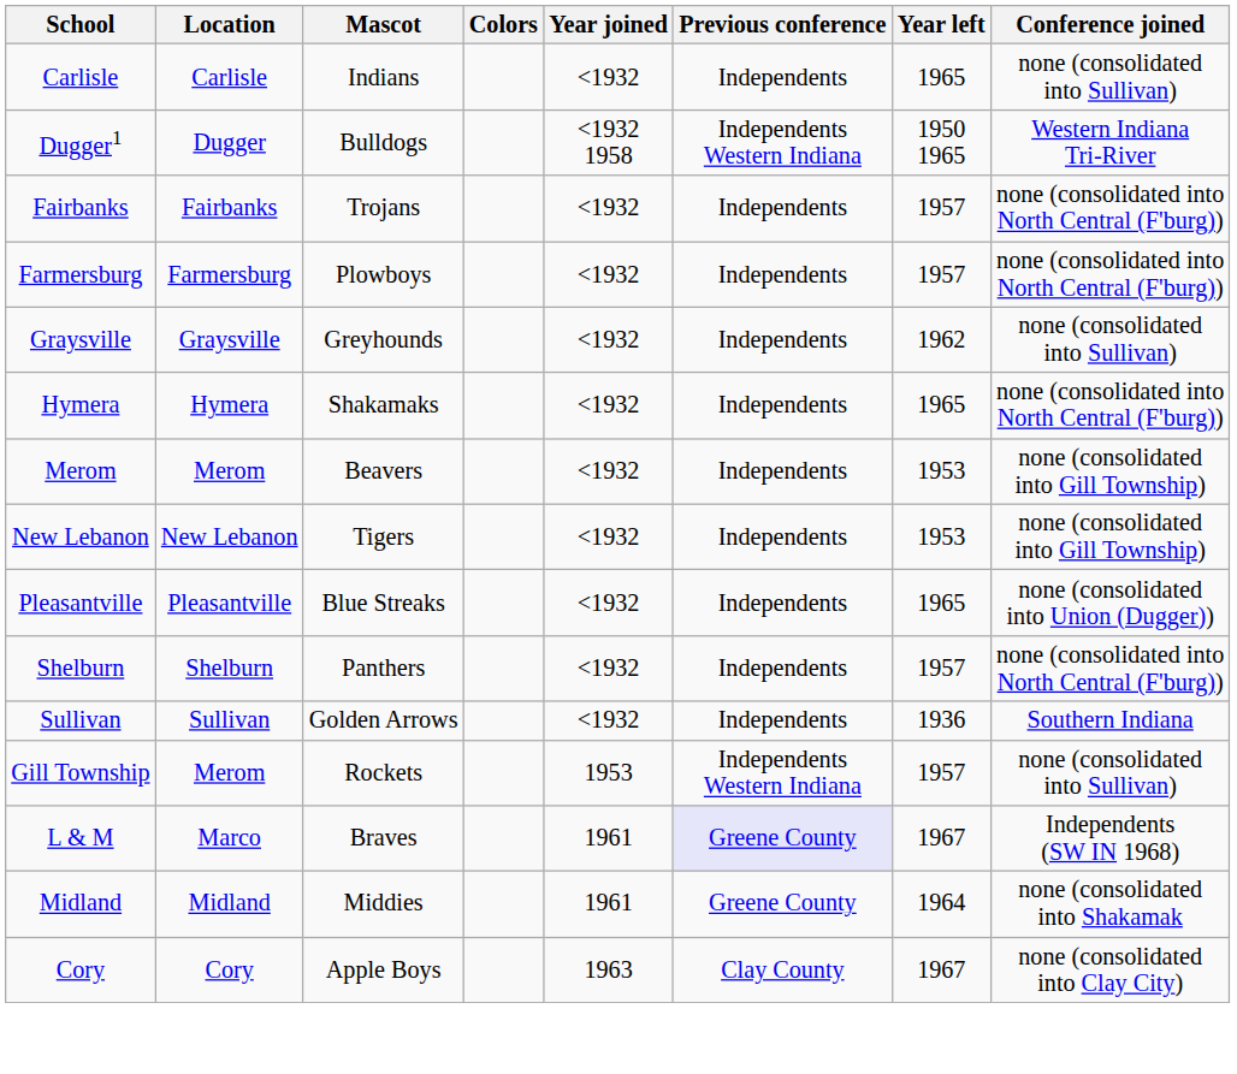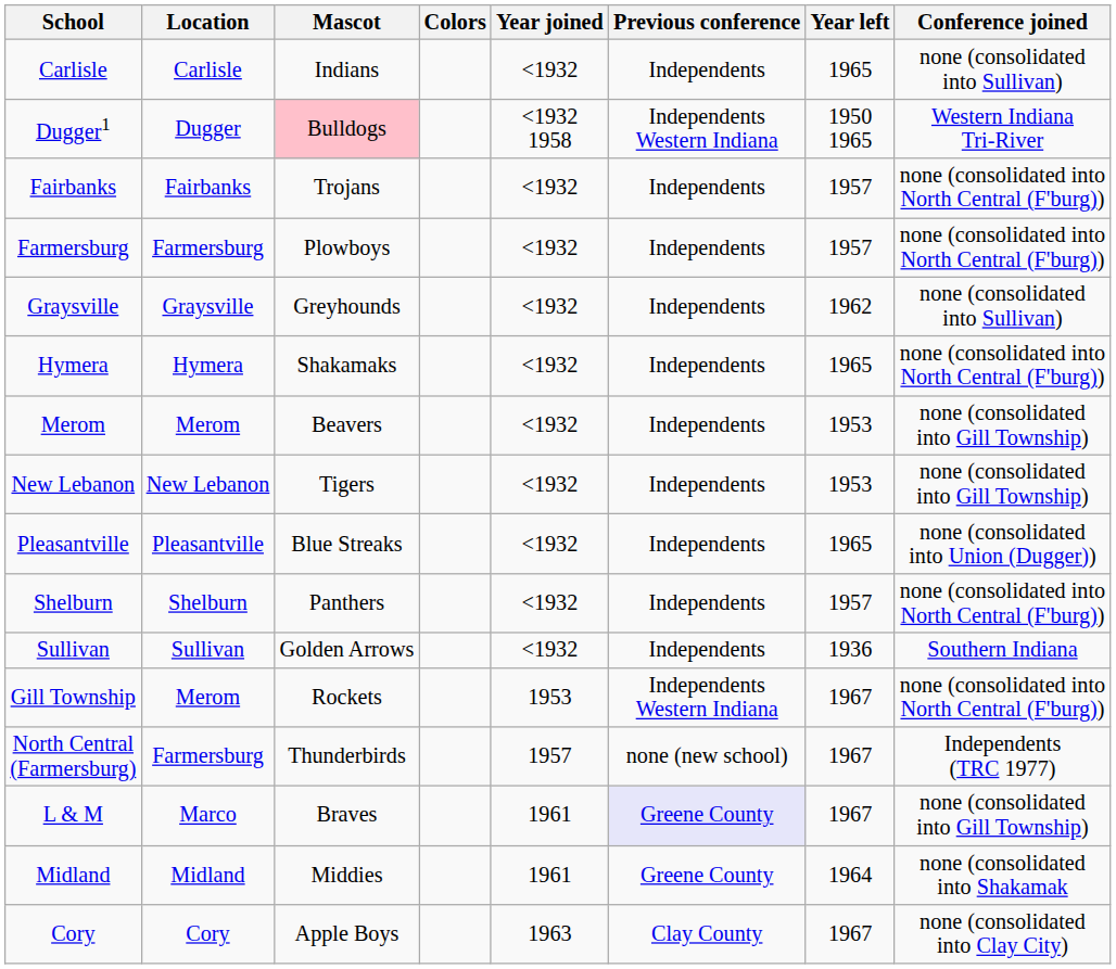 <table class="wikitable" style="text-align:center;">
 <tr>
 <th>School</th>
 <th>Location</th>
 <th>Mascot</th>
 <th>Colors</th>
 <th>Year joined</th>
 <th>Previous conference</th>
 <th>Year left</th>
 <th>Conference joined</th>
 </tr>
 <tr>
 <td><a href='#'>Carlisle</a></td>
 <td><a href='#'>Carlisle</a></td>
 <td>Indians</td>
 <td> </td>
 <td><1932</td>
 <td>Independents</td>
 <td>1965</td>
 <td>none (consolidated<br>into <a href='#'>Sullivan</a>)</td>
 </tr>
 <tr>
 <td><a href='#'>Dugger</a><sup>1</sup></td>
 <td><a href='#'>Dugger</a></td>
-<td>Bulldogs</td>
+<td style="background: pink;">Bulldogs</td>
 <td> </td>
 <td><1932<br>1958</td>
 <td>Independents<br><a href='#'>Western Indiana</a></td>
 <td>1950<br>1965</td>
 <td><a href='#'>Western Indiana</a><br><a href='#'>Tri-River</a></td>
 </tr>
 <tr>
 <td><a href='#'>Fairbanks</a></td>
 <td><a href='#'>Fairbanks</a></td>
 <td>Trojans</td>
 <td> </td>
 <td><1932</td>
 <td>Independents</td>
 <td>1957</td>
 <td>none (consolidated into<br><a href='#'>North Central (F'burg)</a>)</td>
 </tr>
 <tr>
 <td><a href='#'>Farmersburg</a></td>
 <td><a href='#'>Farmersburg</a></td>
 <td>Plowboys</td>
 <td> </td>
 <td><1932</td>
 <td>Independents</td>
 <td>1957</td>
 <td>none (consolidated into<br><a href='#'>North Central (F'burg)</a>)</td>
 </tr>
 <tr>
 <td><a href='#'>Graysville</a></td>
 <td><a href='#'>Graysville</a></td>
 <td>Greyhounds</td>
 <td> </td>
 <td><1932</td>
 <td>Independents</td>
 <td>1962</td>
 <td>none (consolidated<br>into <a href='#'>Sullivan</a>)</td>
 </tr>
 <tr>
 <td><a href='#'>Hymera</a></td>
 <td><a href='#'>Hymera</a></td>
 <td>Shakamaks</td>
 <td> </td>
 <td><1932</td>
 <td>Independents</td>
 <td>1965</td>
 <td>none (consolidated into<br><a href='#'>North Central (F'burg)</a>)</td>
 </tr>
 <tr>
 <td><a href='#'>Merom</a></td>
 <td><a href='#'>Merom</a></td>
 <td>Beavers</td>
 <td> </td>
 <td><1932</td>
 <td>Independents</td>
 <td>1953</td>
 <td>none (consolidated<br>into <a href='#'>Gill Township</a>)</td>
 </tr>
 <tr>
 <td><a href='#'>New Lebanon</a></td>
 <td><a href='#'>New Lebanon</a></td>
 <td>Tigers</td>
 <td> </td>
 <td><1932</td>
 <td>Independents</td>
 <td>1953</td>
 <td>none (consolidated<br>into <a href='#'>Gill Township</a>)</td>
 </tr>
 <tr>
 <td><a href='#'>Pleasantville</a></td>
 <td><a href='#'>Pleasantville</a></td>
 <td>Blue Streaks</td>
 <td> </td>
 <td><1932</td>
 <td>Independents</td>
 <td>1965</td>
 <td>none (consolidated<br>into <a href='#'>Union (Dugger)</a>)</td>
 </tr>
 <tr>
 <td><a href='#'>Shelburn</a></td>
 <td><a href='#'>Shelburn</a></td>
 <td>Panthers</td>
 <td> </td>
 <td><1932</td>
 <td>Independents</td>
 <td>1957</td>
 <td>none (consolidated into<br><a href='#'>North Central (F'burg)</a>)</td>
 </tr>
 <tr>
 <td><a href='#'>Sullivan</a></td>
 <td><a href='#'>Sullivan</a></td>
 <td>Golden Arrows</td>
 <td> </td>
 <td><1932</td>
 <td>Independents</td>
 <td>1936</td>
 <td><a href='#'>Southern Indiana</a></td>
 </tr>
 <tr>
 <td><a href='#'>Gill Township</a></td>
 <td><a href='#'>Merom</a></td>
 <td>Rockets</td>
 <td> </td>
 <td>1953</td>
 <td>Independents<br><a href='#'>Western Indiana</a></td>
+<td>1967</td>
+<td>none (consolidated into<br><a href='#'>North Central (F'burg)</a>)</td>
+</tr>
+<tr>
+<td><a href='#'>North Central <br> (Farmersburg)</a></td>
+<td><a href='#'>Farmersburg</a></td>
+<td>Thunderbirds</td>
+<td> </td>
 <td>1957</td>
-<td>none (consolidated<br>into <a href='#'>Sullivan</a>)</td>
+<td>none (new school)</td>
+<td>1967</td>
+<td>Independents<br>(<a href='#'>TRC</a> 1977)</td>
 </tr>
 <tr>
 <td><a href='#'>L & M</a></td>
 <td><a href='#'>Marco</a></td>
 <td>Braves</td>
 <td> </td>
 <td>1961</td>
 <td style="background: lavender;"><a href='#'>Greene County</a></td>
 <td>1967</td>
-<td>Independents<br>(<a href='#'>SW IN</a> 1968)</td>
+<td>none (consolidated<br>into <a href='#'>Gill Township</a>)</td>
 </tr>
 <tr>
 <td><a href='#'>Midland</a></td>
 <td><a href='#'>Midland</a></td>
 <td>Middies</td>
 <td> </td>
 <td>1961</td>
 <td><a href='#'>Greene County</a></td>
 <td>1964</td>
 <td>none (consolidated<br>into <a href='#'>Shakamak</a></td>
 </tr>
 <tr>
 <td><a href='#'>Cory</a></td>
 <td><a href='#'>Cory</a></td>
 <td>Apple Boys</td>
 <td> </td>
 <td>1963</td>
 <td><a href='#'>Clay County</a></td>
 <td>1967</td>
 <td>none (consolidated<br>into <a href='#'>Clay City</a>)</td>
 </tr>
 </table>
